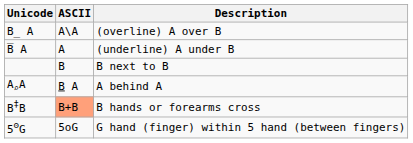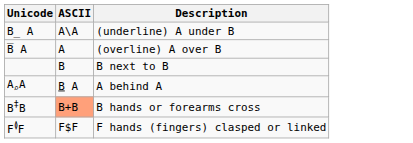 <table class="wikitable">
 <tr>
 <th>Unicode</th>
 <th>ASCII</th>
 <th>Description</th>
 </tr>
 <tr>
 <td>B̲ A</td>
 <td>A\A</td>
-<td>(overline) A over B</td>
+<td>(underline) A under B</td>
 </tr>
 <tr>
 <td>B̅ A</td>
 <td> A</td>
-<td>(underline) A under B</td>
+<td>(overline) A over B</td>
 </tr>
 <tr>
 <td></td>
 <td>B</td>
 <td>B next to B</td>
 </tr>
 <tr>
 <td>A<sub>⌕</sub>A</td>
 <td><u>B</u> A</td>
 <td>A behind A</td>
 </tr>
 <tr>
 <td>B<sup>‡</sup>B</td>
 <td style="background: lightsalmon;">B+B</td>
 <td>B hands or forearms cross</td>
 </tr>
 <tr>
-<td>5<sup>ʘ</sup>G</td>
-<td>5oG</td>
-<td>G hand (finger) within 5 hand (between fingers)</td>
+<td>F<sup>≬</sup>F</td>
+<td>F$F</td>
+<td>F hands (fingers) clasped or linked</td>
 </tr>
 </table>
